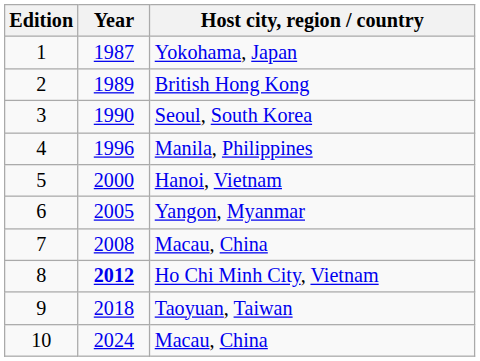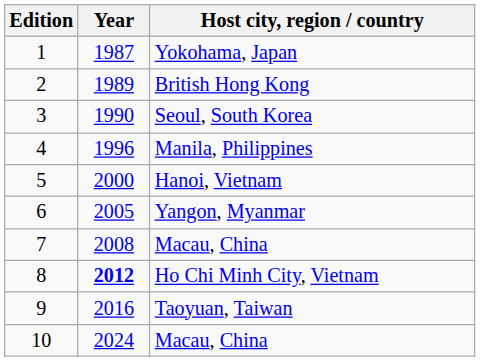 <table class="wikitable">
 <tr>
 <th width="20">Edition</th>
 <th width="50">Year</th>
 <th width="250">Host city, region / country</th>
 </tr>
 <tr>
 <td align="center">1</td>
 <td align="center"><a href='#'>1987</a></td>
 <td> <a href='#'>Yokohama</a>, <a href='#'>Japan</a></td>
 </tr>
 <tr>
 <td align="center">2</td>
 <td align="center"><a href='#'>1989</a></td>
 <td> <a href='#'>British Hong Kong</a></td>
 </tr>
 <tr>
 <td align="center">3</td>
 <td align="center"><a href='#'>1990</a></td>
 <td><a href='#'>Seoul</a>, <a href='#'>South Korea</a></td>
 </tr>
 <tr>
 <td align="center">4</td>
 <td align="center"><a href='#'>1996</a></td>
 <td> <a href='#'>Manila</a>, <a href='#'>Philippines</a></td>
 </tr>
 <tr>
 <td align="center">5</td>
 <td align="center"><a href='#'>2000</a></td>
 <td> <a href='#'>Hanoi</a>, <a href='#'>Vietnam</a></td>
 </tr>
 <tr>
 <td align="center">6</td>
 <td align="center"><a href='#'>2005</a></td>
 <td> <a href='#'>Yangon</a>, <a href='#'>Myanmar</a></td>
 </tr>
 <tr>
 <td align="center">7</td>
 <td align="center"><a href='#'>2008</a></td>
 <td> <a href='#'>Macau</a>, <a href='#'>China</a></td>
 </tr>
 <tr>
 <td align="center">8</td>
 <td align="center"><strong><a href='#'>2012</a></strong></td>
 <td> <a href='#'>Ho Chi Minh City</a>, <a href='#'>Vietnam</a></td>
 </tr>
 <tr>
 <td align="center">9</td>
-<td align="center"><a href='#'>2018</a></td>
+<td align="center"><a href='#'>2016</a></td>
 <td> <a href='#'>Taoyuan</a>, <a href='#'>Taiwan</a></td>
 </tr>
 <tr>
 <td align="center">10</td>
 <td align="center"><a href='#'>2024</a></td>
 <td> <a href='#'>Macau</a>, <a href='#'>China</a></td>
 </tr>
 </table>
